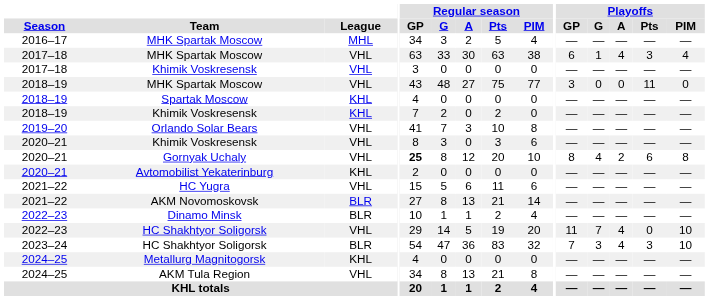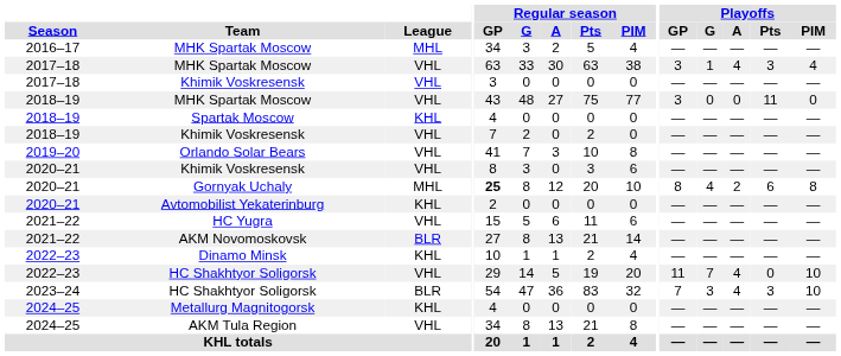 <table border="0" cellpadding="1" cellspacing="0" style="text-align:center; width:60em">
 <tr bgcolor="#e0e0e0">
 <th colspan="3" bgcolor="#ffffff"></th>
 <th rowspan="99" bgcolor="#ffffff"></th>
 <th colspan="5"><a href='#'>Regular season</a></th>
 <th rowspan="99" bgcolor="#ffffff"></th>
 <th colspan="5"><a href='#'>Playoffs</a></th>
 </tr>
 <tr bgcolor="#e0e0e0">
 <th><a href='#'>Season</a></th>
 <th>Team</th>
 <th>League</th>
 <th>GP</th>
 <th><a href='#'>G</a></th>
 <th><a href='#'>A</a></th>
 <th><a href='#'>Pts</a></th>
 <th><a href='#'>PIM</a></th>
 <th>GP</th>
 <th>G</th>
 <th>A</th>
 <th>Pts</th>
 <th>PIM</th>
 </tr>
 <tr>
 <td>2016–17</td>
 <td><a href='#'>MHK Spartak Moscow</a></td>
 <td><a href='#'>MHL</a></td>
 <td>34</td>
 <td>3</td>
 <td>2</td>
 <td>5</td>
 <td>4</td>
 <td>—</td>
 <td>—</td>
 <td>—</td>
 <td>—</td>
 <td>—</td>
 </tr>
 <tr bgcolor="#f0f0f0">
 <td>2017–18</td>
 <td>MHK Spartak Moscow</td>
 <td>VHL</td>
 <td>63</td>
 <td>33</td>
 <td>30</td>
 <td>63</td>
 <td>38</td>
-<td>6</td>
+<td>3</td>
 <td>1</td>
 <td>4</td>
 <td>3</td>
 <td>4</td>
 </tr>
 <tr>
 <td>2017–18</td>
 <td><a href='#'>Khimik Voskresensk</a></td>
 <td><a href='#'>VHL</a></td>
 <td>3</td>
 <td>0</td>
 <td>0</td>
 <td>0</td>
 <td>0</td>
 <td>—</td>
 <td>—</td>
 <td>—</td>
 <td>—</td>
 <td>—</td>
 </tr>
 <tr bgcolor="#f0f0f0">
 <td>2018–19</td>
 <td>MHK Spartak Moscow</td>
 <td>VHL</td>
 <td>43</td>
 <td>48</td>
 <td>27</td>
 <td>75</td>
 <td>77</td>
 <td>3</td>
 <td>0</td>
 <td>0</td>
 <td>11</td>
 <td>0</td>
 </tr>
 <tr>
 <td><a href='#'>2018–19</a></td>
 <td><a href='#'>Spartak Moscow</a></td>
 <td><a href='#'>KHL</a></td>
 <td>4</td>
 <td>0</td>
 <td>0</td>
 <td>0</td>
 <td>0</td>
 <td>—</td>
 <td>—</td>
 <td>—</td>
 <td>—</td>
 <td>—</td>
 </tr>
 <tr bgcolor="#f0f0f0">
 <td>2018–19</td>
 <td>Khimik Voskresensk</td>
-<td><a href='#'>KHL</a></td>
+<td>VHL</td>
 <td>7</td>
 <td>2</td>
 <td>0</td>
 <td>2</td>
 <td>0</td>
 <td>—</td>
 <td>—</td>
 <td>—</td>
 <td>—</td>
 <td>—</td>
 </tr>
 <tr>
 <td><a href='#'>2019–20</a></td>
 <td><a href='#'>Orlando Solar Bears</a></td>
 <td>VHL</td>
 <td>41</td>
 <td>7</td>
 <td>3</td>
 <td>10</td>
 <td>8</td>
 <td>—</td>
 <td>—</td>
 <td>—</td>
 <td>—</td>
 <td>—</td>
 </tr>
 <tr bgcolor="#f0f0f0">
 <td>2020–21</td>
 <td>Khimik Voskresensk</td>
 <td>VHL</td>
 <td>8</td>
 <td>3</td>
 <td>0</td>
 <td>3</td>
 <td>6</td>
 <td>—</td>
 <td>—</td>
 <td>—</td>
 <td>—</td>
 <td>—</td>
 </tr>
 <tr>
 <td>2020–21</td>
 <td><a href='#'>Gornyak Uchaly</a></td>
-<td>VHL</td>
+<td>MHL</td>
 <td><strong>25</strong></td>
 <td>8</td>
 <td>12</td>
 <td>20</td>
 <td>10</td>
 <td>8</td>
 <td>4</td>
 <td>2</td>
 <td>6</td>
 <td>8</td>
 </tr>
 <tr bgcolor="#f0f0f0">
 <td><a href='#'>2020–21</a></td>
 <td><a href='#'>Avtomobilist Yekaterinburg</a></td>
 <td>KHL</td>
 <td>2</td>
 <td>0</td>
 <td>0</td>
 <td>0</td>
 <td>0</td>
 <td>—</td>
 <td>—</td>
 <td>—</td>
 <td>—</td>
 <td>—</td>
 </tr>
 <tr>
 <td>2021–22</td>
 <td><a href='#'>HC Yugra</a></td>
 <td>VHL</td>
 <td>15</td>
 <td>5</td>
 <td>6</td>
 <td>11</td>
 <td>6</td>
 <td>—</td>
 <td>—</td>
 <td>—</td>
 <td>—</td>
 <td>—</td>
 </tr>
 <tr bgcolor="#f0f0f0">
 <td>2021–22</td>
 <td>AKM Novomoskovsk</td>
 <td><a href='#'>BLR</a></td>
 <td>27</td>
 <td>8</td>
 <td>13</td>
 <td>21</td>
 <td>14</td>
 <td>—</td>
 <td>—</td>
 <td>—</td>
 <td>—</td>
 <td>—</td>
 </tr>
 <tr>
 <td><a href='#'>2022–23</a></td>
 <td><a href='#'>Dinamo Minsk</a></td>
-<td>BLR</td>
+<td>KHL</td>
 <td>10</td>
 <td>1</td>
 <td>1</td>
 <td>2</td>
 <td>4</td>
 <td>—</td>
 <td>—</td>
 <td>—</td>
 <td>—</td>
 <td>—</td>
 </tr>
 <tr bgcolor="#f0f0f0">
 <td>2022–23</td>
 <td><a href='#'>HC Shakhtyor Soligorsk</a></td>
 <td>VHL</td>
 <td>29</td>
 <td>14</td>
 <td>5</td>
 <td>19</td>
 <td>20</td>
 <td>11</td>
 <td>7</td>
 <td>4</td>
 <td>0</td>
 <td>10</td>
 </tr>
 <tr>
 <td>2023–24</td>
 <td>HC Shakhtyor Soligorsk</td>
 <td>BLR</td>
 <td>54</td>
 <td>47</td>
 <td>36</td>
 <td>83</td>
 <td>32</td>
 <td>7</td>
 <td>3</td>
 <td>4</td>
 <td>3</td>
 <td>10</td>
 </tr>
 <tr bgcolor="#f0f0f0">
 <td><a href='#'>2024–25</a></td>
 <td><a href='#'>Metallurg Magnitogorsk</a></td>
 <td>KHL</td>
 <td>4</td>
 <td>0</td>
 <td>0</td>
 <td>0</td>
 <td>0</td>
 <td>—</td>
 <td>—</td>
 <td>—</td>
 <td>—</td>
 <td>—</td>
 </tr>
 <tr>
 <td>2024–25</td>
 <td>AKM Tula Region</td>
 <td>VHL</td>
 <td>34</td>
 <td>8</td>
 <td>13</td>
 <td>21</td>
 <td>8</td>
 <td>—</td>
 <td>—</td>
 <td>—</td>
 <td>—</td>
 <td>—</td>
 </tr>
 <tr bgcolor="#e0e0e0">
 <th colspan="3">KHL totals</th>
 <th>20</th>
 <th>1</th>
 <th>1</th>
 <th>2</th>
 <th>4</th>
 <th>—</th>
 <th>—</th>
 <th>—</th>
 <th>—</th>
 <th>—</th>
 </tr>
 </table>
